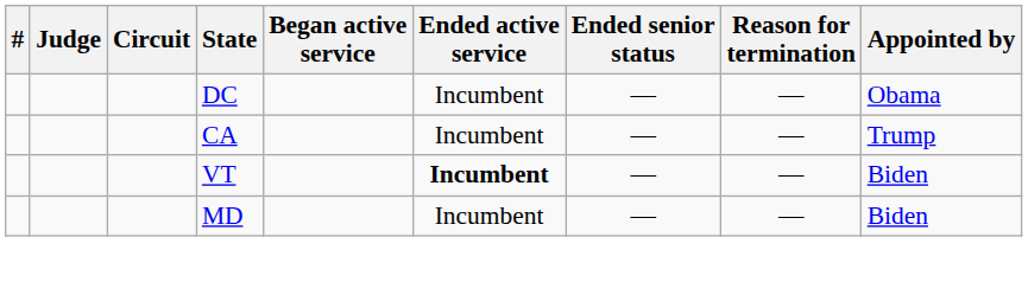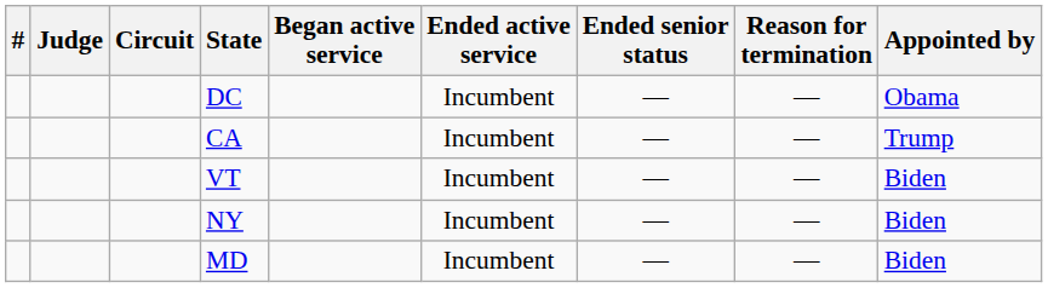 <table class="sortable wikitable">
 <tr bgcolor="#ececec">
 <th>#</th>
 <th>Judge</th>
 <th>Circuit</th>
 <th>State</th>
 <th>Began active<br>service</th>
 <th>Ended active<br>service</th>
 <th>Ended senior<br>status</th>
 <th>Reason for<br>termination</th>
 <th>Appointed by</th>
 </tr>
 <tr>
 <td></td>
 <td></td>
 <td></td>
 <td><a href='#'>DC</a></td>
 <td></td>
 <td align="center">Incumbent</td>
 <td align="center">—</td>
 <td align="center">—</td>
 <td><a href='#'>Obama</a></td>
 </tr>
 <tr>
 <td></td>
 <td></td>
 <td></td>
 <td><a href='#'>CA</a></td>
 <td></td>
 <td align="center">Incumbent</td>
 <td align="center">—</td>
 <td align="center">—</td>
 <td><a href='#'>Trump</a></td>
 </tr>
 <tr>
 <td></td>
 <td></td>
 <td></td>
 <td><a href='#'>VT</a></td>
 <td></td>
-<td align="center"><strong>Incumbent</strong></td>
+<td align="center">Incumbent</td>
+<td align="center">—</td>
+<td align="center">—</td>
+<td><a href='#'>Biden</a></td>
+</tr>
+<tr>
+<td></td>
+<td></td>
+<td></td>
+<td><a href='#'>NY</a></td>
+<td></td>
+<td align="center">Incumbent</td>
 <td align="center">—</td>
 <td align="center">—</td>
 <td><a href='#'>Biden</a></td>
 </tr>
 <tr>
 <td></td>
 <td></td>
 <td></td>
 <td><a href='#'>MD</a></td>
 <td></td>
 <td align="center">Incumbent</td>
 <td align="center">—</td>
 <td align="center">—</td>
 <td><a href='#'>Biden</a></td>
 </tr>
 </table>
